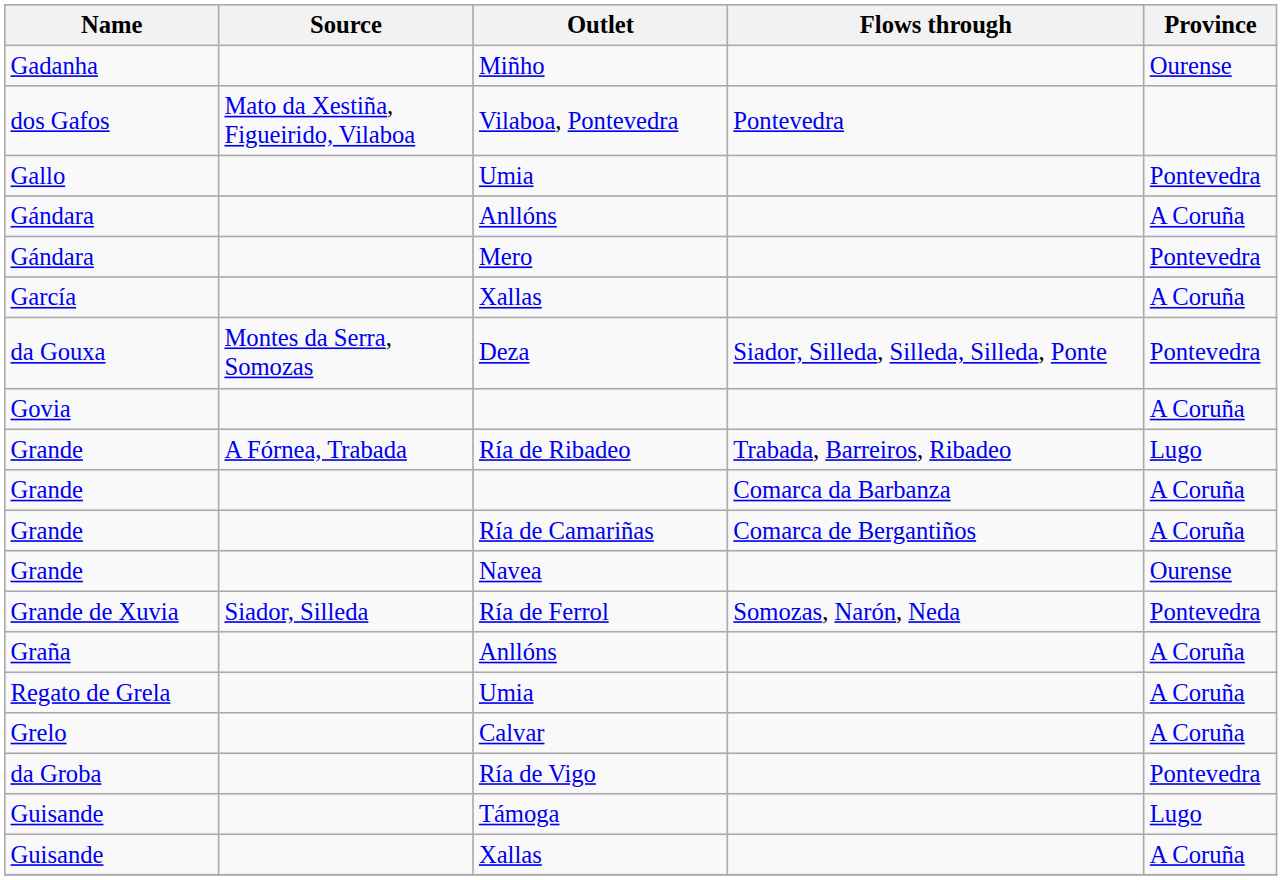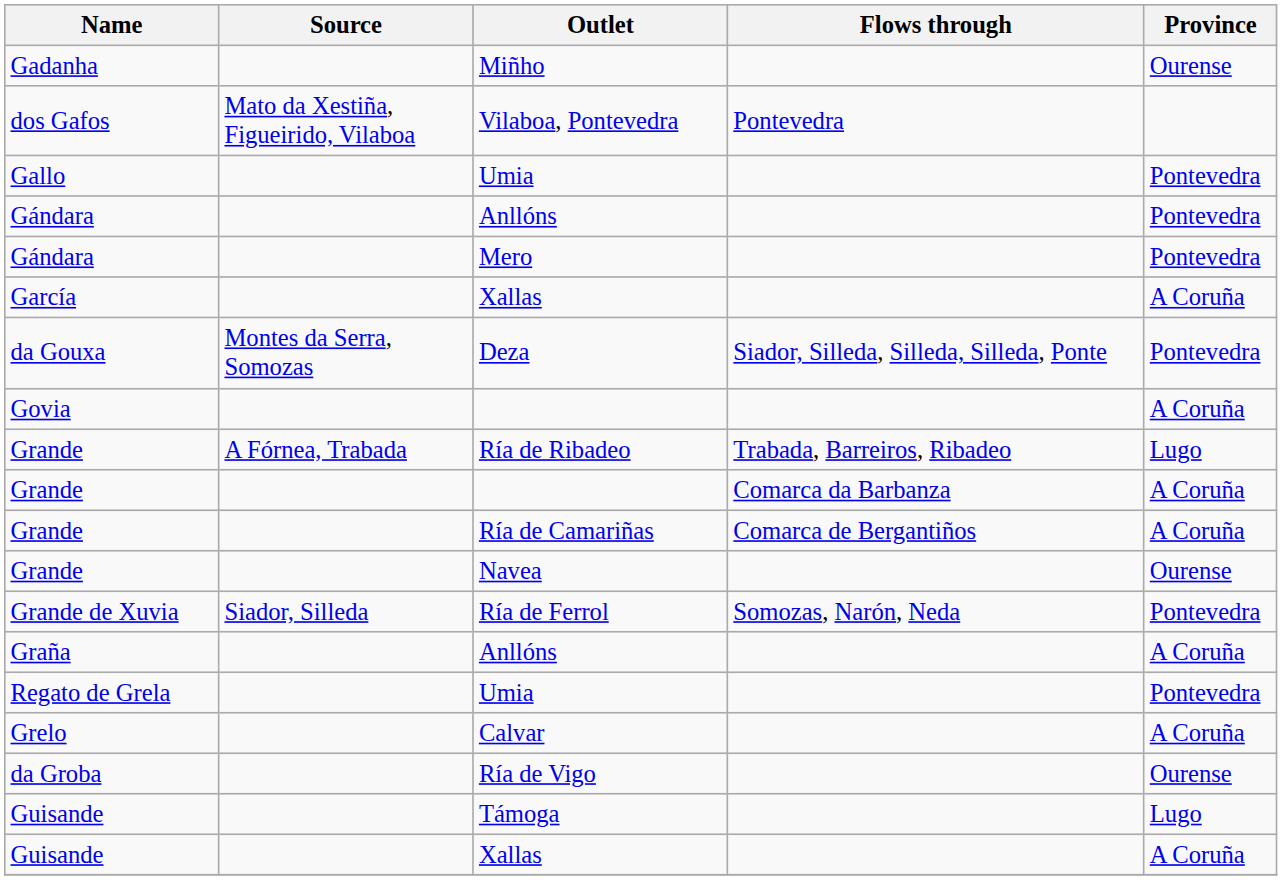 <table class="wikitable sortable" style="font-size:95%;">
 <tr>
 <th width="125">Name</th>
 <th width="150">Source</th>
 <th width="150">Outlet</th>
 <th width="250">Flows through</th>
 <th width="75">Province</th>
 </tr>
 <tr>
 <td><a href='#'>Gadanha</a></td>
 <td></td>
 <td><a href='#'>Miñho</a></td>
 <td></td>
 <td><a href='#'>Ourense</a></td>
 </tr>
 <tr>
 <td><a href='#'>dos Gafos</a></td>
 <td><a href='#'>Mato da Xestiña</a>, <a href='#'>Figueirido, Vilaboa</a></td>
 <td><a href='#'>Vilaboa</a>, <a href='#'>Pontevedra</a></td>
 <td><a href='#'>Pontevedra</a></td>
 <td></td>
 </tr>
 <tr>
 <td><a href='#'>Gallo</a></td>
 <td></td>
 <td><a href='#'>Umia</a></td>
 <td></td>
 <td><a href='#'>Pontevedra</a></td>
 </tr>
 <tr>
 <td><a href='#'>Gándara</a></td>
 <td></td>
 <td><a href='#'>Anllóns</a></td>
 <td></td>
-<td><a href='#'>A Coruña</a></td>
+<td><a href='#'>Pontevedra</a></td>
 </tr>
 <tr>
 <td><a href='#'>Gándara</a></td>
 <td></td>
 <td><a href='#'>Mero</a></td>
 <td></td>
 <td><a href='#'>Pontevedra</a></td>
 </tr>
 <tr>
 <td><a href='#'>García</a></td>
 <td></td>
 <td><a href='#'>Xallas</a></td>
 <td></td>
 <td><a href='#'>A Coruña</a></td>
 </tr>
 <tr>
 <td><a href='#'>da Gouxa</a></td>
 <td><a href='#'>Montes da Serra</a>, <a href='#'>Somozas</a></td>
 <td><a href='#'>Deza</a></td>
 <td><a href='#'>Siador, Silleda</a>, <a href='#'>Silleda, Silleda</a>, <a href='#'>Ponte</a></td>
 <td><a href='#'>Pontevedra</a></td>
 </tr>
 <tr>
 <td><a href='#'>Govia</a></td>
 <td></td>
 <td></td>
 <td></td>
 <td><a href='#'>A Coruña</a></td>
 </tr>
 <tr>
 <td><a href='#'>Grande</a></td>
 <td><a href='#'>A Fórnea, Trabada</a></td>
 <td><a href='#'>Ría de Ribadeo</a></td>
 <td><a href='#'>Trabada</a>, <a href='#'>Barreiros</a>, <a href='#'>Ribadeo</a></td>
 <td><a href='#'>Lugo</a></td>
 </tr>
 <tr>
 <td><a href='#'>Grande</a></td>
 <td></td>
 <td></td>
 <td><a href='#'>Comarca da Barbanza</a></td>
 <td><a href='#'>A Coruña</a></td>
 </tr>
 <tr>
 <td><a href='#'>Grande</a></td>
 <td></td>
 <td><a href='#'>Ría de Camariñas</a></td>
 <td><a href='#'>Comarca de Bergantiños</a></td>
 <td><a href='#'>A Coruña</a></td>
 </tr>
 <tr>
 <td><a href='#'>Grande</a></td>
 <td></td>
 <td><a href='#'>Navea</a></td>
 <td></td>
 <td><a href='#'>Ourense</a></td>
 </tr>
 <tr>
 <td><a href='#'>Grande de Xuvia</a></td>
 <td><a href='#'>Siador, Silleda</a></td>
 <td><a href='#'>Ría de Ferrol</a></td>
 <td><a href='#'>Somozas</a>, <a href='#'>Narón</a>, <a href='#'>Neda</a></td>
 <td><a href='#'>Pontevedra</a></td>
 </tr>
 <tr>
 <td><a href='#'>Graña</a></td>
 <td></td>
 <td><a href='#'>Anllóns</a></td>
 <td></td>
 <td><a href='#'>A Coruña</a></td>
 </tr>
 <tr>
 <td><a href='#'>Regato de Grela</a></td>
 <td></td>
 <td><a href='#'>Umia</a></td>
 <td></td>
-<td><a href='#'>A Coruña</a></td>
+<td><a href='#'>Pontevedra</a></td>
 </tr>
 <tr>
 <td><a href='#'>Grelo</a></td>
 <td></td>
 <td><a href='#'>Calvar</a></td>
 <td></td>
 <td><a href='#'>A Coruña</a></td>
 </tr>
 <tr>
 <td><a href='#'>da Groba</a></td>
 <td></td>
 <td><a href='#'>Ría de Vigo</a></td>
 <td></td>
-<td><a href='#'>Pontevedra</a></td>
+<td><a href='#'>Ourense</a></td>
 </tr>
 <tr>
 <td><a href='#'>Guisande</a></td>
 <td></td>
 <td><a href='#'>Támoga</a></td>
 <td></td>
 <td><a href='#'>Lugo</a></td>
 </tr>
 <tr>
 <td><a href='#'>Guisande</a></td>
 <td></td>
 <td><a href='#'>Xallas</a></td>
 <td></td>
 <td><a href='#'>A Coruña</a></td>
 </tr>
 <tr>
 </tr>
 </table>
